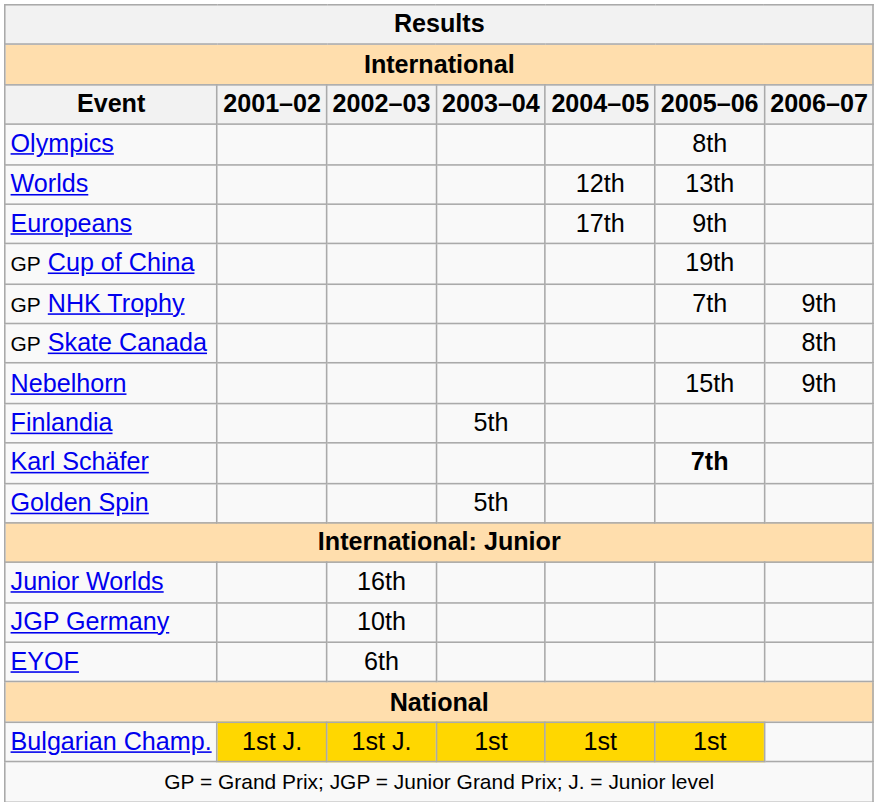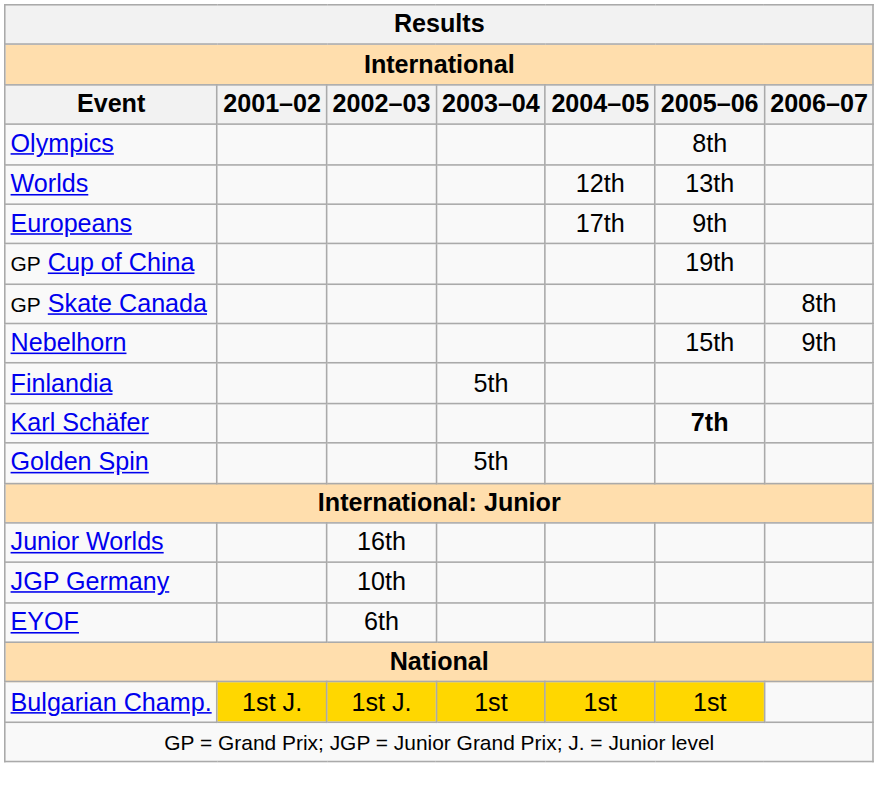 <table class="wikitable" style="text-align:center">
 <tr>
 <th colspan=7 align=center><strong>Results</strong></th>
 </tr>
 <tr>
 <th style="background-color: #ffdead; " colspan=7 align=center><strong>International</strong></th>
 </tr>
 <tr>
 <th>Event</th>
 <th>2001–02</th>
 <th>2002–03</th>
 <th>2003–04</th>
 <th>2004–05</th>
 <th>2005–06</th>
 <th>2006–07</th>
 </tr>
 <tr>
 <td align=left><a href='#'>Olympics</a></td>
 <td></td>
 <td></td>
 <td></td>
 <td></td>
 <td>8th</td>
 <td></td>
 </tr>
 <tr>
 <td align=left><a href='#'>Worlds</a></td>
 <td></td>
 <td></td>
 <td></td>
 <td>12th</td>
 <td>13th</td>
 <td></td>
 </tr>
 <tr>
 <td align=left><a href='#'>Europeans</a></td>
 <td></td>
 <td></td>
 <td></td>
 <td>17th</td>
 <td>9th</td>
 <td></td>
 </tr>
 <tr>
 <td align=left><small>GP</small> <a href='#'>Cup of China</a></td>
 <td></td>
 <td></td>
 <td></td>
 <td></td>
 <td>19th</td>
 <td></td>
-</tr>
-<tr>
-<td align=left><small>GP</small> <a href='#'>NHK Trophy</a></td>
-<td></td>
-<td></td>
-<td></td>
-<td></td>
-<td>7th</td>
-<td>9th</td>
 </tr>
 <tr>
 <td align=left><small>GP</small> <a href='#'>Skate Canada</a></td>
 <td></td>
 <td></td>
 <td></td>
 <td></td>
 <td></td>
 <td>8th</td>
 </tr>
 <tr>
 <td align=left><a href='#'>Nebelhorn</a></td>
 <td></td>
 <td></td>
 <td></td>
 <td></td>
 <td>15th</td>
 <td>9th</td>
 </tr>
 <tr>
 <td align=left><a href='#'>Finlandia</a></td>
 <td></td>
 <td></td>
 <td>5th</td>
 <td></td>
 <td></td>
 <td></td>
 </tr>
 <tr>
 <td align=left><a href='#'>Karl Schäfer</a></td>
 <td></td>
 <td></td>
 <td></td>
 <td></td>
 <td><strong>7th</strong></td>
 <td></td>
 </tr>
 <tr>
 <td align=left><a href='#'>Golden Spin</a></td>
 <td></td>
 <td></td>
 <td>5th</td>
 <td></td>
 <td></td>
 <td></td>
 </tr>
 <tr>
 <th style="background-color: #ffdead; " colspan=7 align=center><strong>International: Junior</strong></th>
 </tr>
 <tr>
 <td align=left><a href='#'>Junior Worlds</a></td>
 <td></td>
 <td>16th</td>
 <td></td>
 <td></td>
 <td></td>
 <td></td>
 </tr>
 <tr>
 <td align=left><a href='#'>JGP Germany</a></td>
 <td></td>
 <td>10th</td>
 <td></td>
 <td></td>
 <td></td>
 <td></td>
 </tr>
 <tr>
 <td align=left><a href='#'>EYOF</a></td>
 <td></td>
 <td>6th</td>
 <td></td>
 <td></td>
 <td></td>
 <td></td>
 </tr>
 <tr>
 <th style="background-color: #ffdead; " colspan=7 align=center><strong>National</strong></th>
 </tr>
 <tr>
 <td align=left><a href='#'>Bulgarian Champ.</a></td>
 <td bgcolor=gold>1st J.</td>
 <td bgcolor=gold>1st J.</td>
 <td bgcolor=gold>1st</td>
 <td bgcolor=gold>1st</td>
 <td bgcolor=gold>1st</td>
 <td></td>
 </tr>
 <tr>
 <td colspan=7 align=center><small> GP = Grand Prix; JGP = Junior Grand Prix; J. = Junior level </small></td>
 </tr>
 </table>
